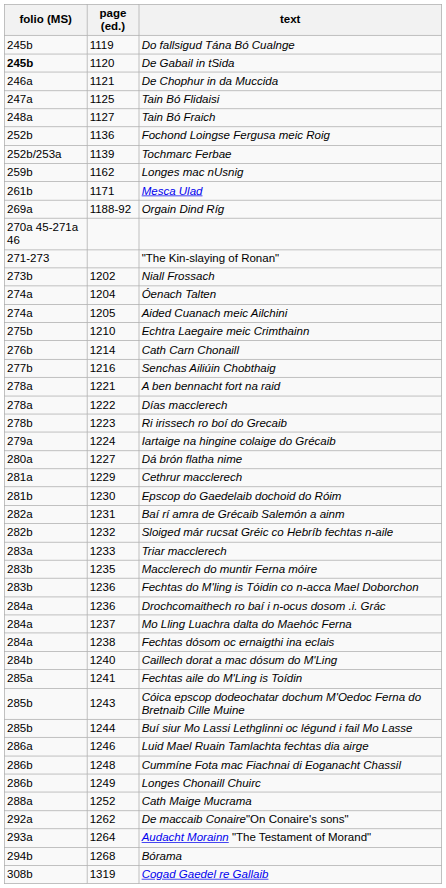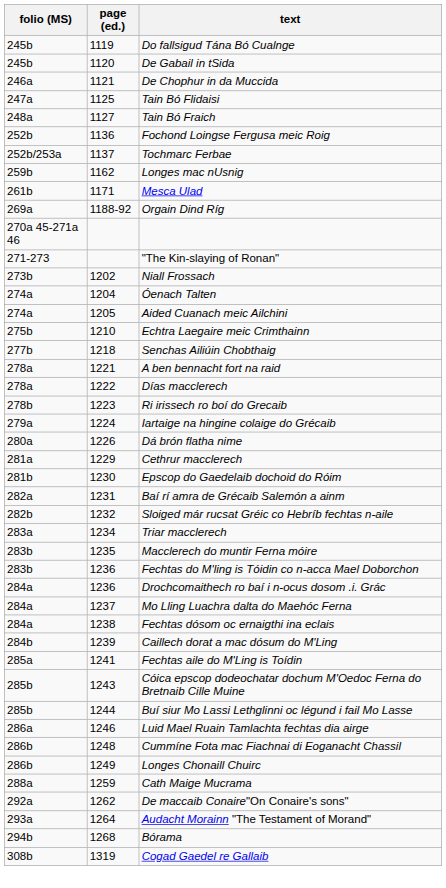 <table class="wikitable">
 <tr>
 <th>folio (MS)</th>
 <th>page (ed.)</th>
 <th>text</th>
 </tr>
 <tr>
 <td>245b</td>
 <td>1119</td>
 <td><em>Do fallsigud Tána Bó Cualnge</em></td>
 </tr>
 <tr>
-<td><strong>245b</strong></td>
+<td>245b</td>
 <td>1120</td>
 <td><em>De Gabail in tSida</em></td>
 </tr>
 <tr>
 <td>246a</td>
 <td>1121</td>
 <td><em>De Chophur in da Muccida</em></td>
 </tr>
 <tr>
 <td>247a</td>
 <td>1125</td>
 <td><em>Tain Bó Flidaisi</em></td>
 </tr>
 <tr>
 <td>248a</td>
 <td>1127</td>
 <td><em>Tain Bó Fraich</em></td>
 </tr>
 <tr>
 <td>252b</td>
 <td>1136</td>
 <td><em>Fochond Loingse Fergusa meic Roig</em></td>
 </tr>
 <tr>
 <td>252b/253a</td>
-<td>1139</td>
+<td>1137</td>
 <td><em>Tochmarc Ferbae</em></td>
 </tr>
 <tr>
 <td>259b</td>
 <td>1162</td>
 <td><em>Longes mac nUsnig</em></td>
 </tr>
 <tr>
 <td>261b</td>
 <td>1171</td>
 <td><em><a href='#'>Mesca Ulad</a></em></td>
 </tr>
 <tr>
 <td>269a</td>
 <td>1188-92</td>
 <td><em>Orgain Dind Ríg</em></td>
 </tr>
 <tr>
 <td>270a 45-271a 46</td>
 <td></td>
 <td><em></em></td>
 </tr>
 <tr>
 <td>271-273</td>
 <td></td>
 <td><em></em> "The Kin-slaying of Ronan"</td>
 </tr>
 <tr>
 <td>273b</td>
 <td>1202</td>
 <td><em>Niall Frossach</em></td>
 </tr>
 <tr>
 <td>274a</td>
 <td>1204</td>
 <td><em>Óenach Talten</em></td>
 </tr>
 <tr>
 <td>274a</td>
 <td>1205</td>
 <td><em>Aided Cuanach meic Ailchini</em></td>
 </tr>
 <tr>
 <td>275b</td>
 <td>1210</td>
 <td><em>Echtra Laegaire meic Crimthainn</em></td>
 </tr>
 <tr>
-<td>276b</td>
-<td>1214</td>
-<td><em>Cath Carn Chonaill</em></td>
-</tr>
-<tr>
 <td>277b</td>
-<td>1216</td>
+<td>1218</td>
 <td><em>Senchas Ailiúin Chobthaig</em></td>
 </tr>
 <tr>
 <td>278a</td>
 <td>1221</td>
 <td><em>A ben bennacht fort na raid</em></td>
 </tr>
 <tr>
 <td>278a</td>
 <td>1222</td>
 <td><em>Días macclerech</em></td>
 </tr>
 <tr>
 <td>278b</td>
 <td>1223</td>
 <td><em>Ri irissech ro boí do Grecaib</em></td>
 </tr>
 <tr>
 <td>279a</td>
 <td>1224</td>
 <td><em>Iartaige na hingine colaige do Grécaib</em></td>
 </tr>
 <tr>
 <td>280a</td>
-<td>1227</td>
+<td>1226</td>
 <td><em>Dá brón flatha nime</em></td>
 </tr>
 <tr>
 <td>281a</td>
 <td>1229</td>
 <td><em>Cethrur macclerech</em></td>
 </tr>
 <tr>
 <td>281b</td>
 <td>1230</td>
 <td><em>Epscop do Gaedelaib dochoid do Róim</em></td>
 </tr>
 <tr>
 <td>282a</td>
 <td>1231</td>
 <td><em>Baí rí amra de Grécaib Salemón a ainm</em></td>
 </tr>
 <tr>
 <td>282b</td>
 <td>1232</td>
 <td><em>Sloiged már rucsat Gréic co Hebríb fechtas n-aile</em></td>
 </tr>
 <tr>
 <td>283a</td>
-<td>1233</td>
+<td>1234</td>
 <td><em>Triar macclerech</em></td>
 </tr>
 <tr>
 <td>283b</td>
 <td>1235</td>
 <td><em>Macclerech do muntir Ferna móire</em></td>
 </tr>
 <tr>
 <td>283b</td>
 <td>1236</td>
 <td><em>Fechtas do M'ling is Tóidin co n-acca Mael Doborchon</em></td>
 </tr>
 <tr>
 <td>284a</td>
 <td>1236</td>
 <td><em>Drochcomaithech ro baí i n-ocus dosom .i. Grác</em></td>
 </tr>
 <tr>
 <td>284a</td>
 <td>1237</td>
 <td><em>Mo Lling Luachra dalta do Maehóc Ferna</em></td>
 </tr>
 <tr>
 <td>284a</td>
 <td>1238</td>
 <td><em>Fechtas dósom oc ernaigthi ina eclais</em></td>
 </tr>
 <tr>
 <td>284b</td>
-<td>1240</td>
+<td>1239</td>
 <td><em>Caillech dorat a mac dósum do M'Ling</em></td>
 </tr>
 <tr>
 <td>285a</td>
 <td>1241</td>
 <td><em>Fechtas aile do M'Ling is Toídin</em></td>
 </tr>
 <tr>
 <td>285b</td>
 <td>1243</td>
 <td><em>Cóica epscop dodeochatar dochum M'Oedoc Ferna do Bretnaib Cille Muine</em></td>
 </tr>
 <tr>
 <td>285b</td>
 <td>1244</td>
 <td><em>Buí siur Mo Lassi Lethglinni oc légund i fail Mo Lasse</em></td>
 </tr>
 <tr>
 <td>286a</td>
 <td>1246</td>
 <td><em>Luid Mael Ruain Tamlachta fechtas dia airge</em></td>
 </tr>
 <tr>
 <td>286b</td>
 <td>1248</td>
 <td><em>Cummíne Fota mac Fiachnai di Eoganacht Chassil</em></td>
 </tr>
 <tr>
 <td>286b</td>
 <td>1249</td>
 <td><em>Longes Chonaill Chuirc</em></td>
 </tr>
 <tr>
 <td>288a</td>
-<td>1252</td>
+<td>1259</td>
 <td><em>Cath Maige Mucrama</em></td>
 </tr>
 <tr>
 <td>292a</td>
 <td>1262</td>
 <td><em>De maccaib Conaire</em>"On Conaire's sons"</td>
 </tr>
 <tr>
 <td>293a</td>
 <td>1264</td>
 <td><em><a href='#'>Audacht Morainn</a></em> "The Testament of Morand"</td>
 </tr>
 <tr>
 <td>294b</td>
 <td>1268</td>
 <td><em>Bórama</em></td>
 </tr>
 <tr>
 <td>308b</td>
 <td>1319</td>
 <td><em><a href='#'>Cogad Gaedel re Gallaib</a></em></td>
 </tr>
 </table>
